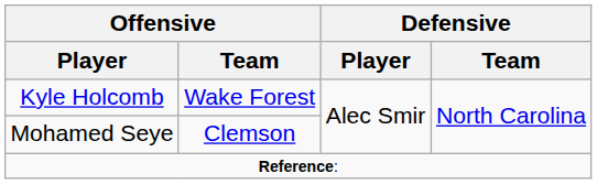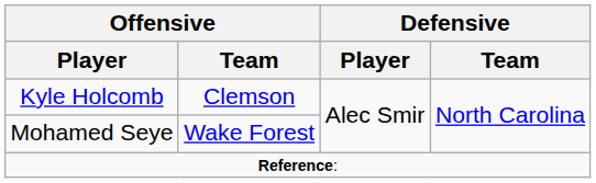 <table class="wikitable" style="text-align: center;">
 <tr>
 <th colspan="2">Offensive</th>
 <th colspan="2">Defensive</th>
 </tr>
 <tr>
 <th>Player</th>
 <th>Team</th>
 <th>Player</th>
 <th>Team</th>
 </tr>
 <tr>
 <td><a href='#'>Kyle Holcomb</a></td>
-<td><a href='#'>Wake Forest</a></td>
+<td><a href='#'>Clemson</a></td>
 <td rowspan=2>Alec Smir</td>
 <td rowspan=2><a href='#'>North Carolina</a></td>
 </tr>
 <tr>
 <td>Mohamed Seye</td>
-<td><a href='#'>Clemson</a></td>
+<td><a href='#'>Wake Forest</a></td>
 </tr>
 <tr>
 <td colspan="4"  style="font-size:8pt; text-align:center;"><strong>Reference</strong>:</td>
 </tr>
 </table>
